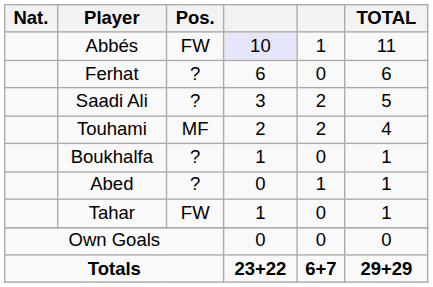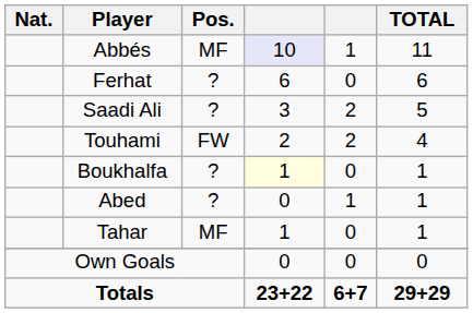 <table class="wikitable sortable alternance"  style="font-size:85%; text-align:center; line-height:14px; width:50%;">
 <tr>
 <th width=10>Nat.</th>
 <th width=60>Player</th>
 <th width=10>Pos.</th>
 <th width=10></th>
 <th width=10></th>
 <th width=10>TOTAL</th>
 </tr>
 <tr>
 <td></td>
 <td>Abbés</td>
-<td>FW</td>
+<td>MF</td>
 <td style="background: lavender;">10</td>
 <td>1</td>
 <td>11</td>
 </tr>
 <tr>
 <td></td>
 <td>Ferhat</td>
 <td>?</td>
 <td>6</td>
 <td>0</td>
 <td>6</td>
 </tr>
 <tr>
 <td></td>
 <td>Saadi Ali</td>
 <td>?</td>
 <td>3</td>
 <td>2</td>
 <td>5</td>
 </tr>
 <tr>
 <td></td>
 <td>Touhami</td>
-<td>MF</td>
+<td>FW</td>
 <td>2</td>
 <td>2</td>
 <td>4</td>
 </tr>
 <tr>
 <td></td>
 <td>Boukhalfa</td>
 <td>?</td>
-<td>1</td>
+<td style="background: lightyellow;">1</td>
 <td>0</td>
 <td>1</td>
 </tr>
 <tr>
 <td></td>
 <td>Abed</td>
 <td>?</td>
 <td>0</td>
 <td>1</td>
 <td>1</td>
 </tr>
 <tr>
 <td></td>
 <td>Tahar</td>
-<td>FW</td>
+<td>MF</td>
 <td>1</td>
 <td>0</td>
 <td>1</td>
 </tr>
 <tr>
 </tr>
 <tr class="sortbottom">
 <td colspan="3">Own Goals</td>
 <td>0</td>
 <td>0</td>
 <td>0</td>
 </tr>
 <tr class="sortbottom">
 <td colspan="3"><strong>Totals</strong></td>
 <td><strong>23+22</strong></td>
 <td><strong>6+7</strong></td>
 <td><strong>29+29</strong></td>
 </tr>
 </table>
